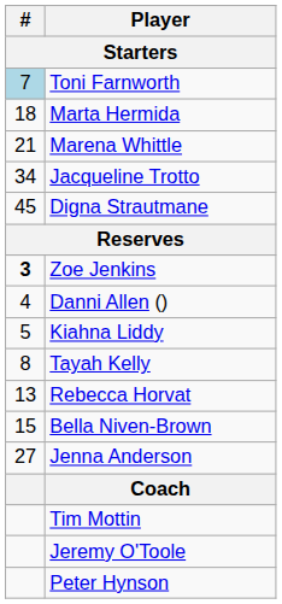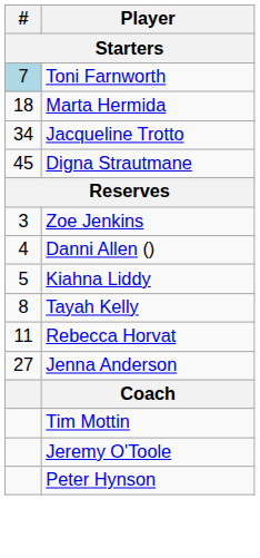 <table class="wikitable" style="text-align:center">
 <tr>
 <th scope="col" width="25px">#</th>
 <th scope="col" width="180px">Player</th>
 </tr>
 <tr>
 <th scope="col" colspan="2">Starters</th>
 </tr>
 <tr>
 <td style="background: lightblue;">7</td>
 <td style="text-align:left"><a href='#'>Toni Farnworth</a></td>
 </tr>
 <tr>
 <td>18</td>
 <td style="text-align:left"><a href='#'>Marta Hermida</a></td>
 </tr>
 <tr>
-<td>21</td>
-<td style="text-align:left"><a href='#'>Marena Whittle</a></td>
-</tr>
-<tr>
 <td>34</td>
 <td style="text-align:left"><a href='#'>Jacqueline Trotto</a></td>
 </tr>
 <tr>
 <td>45</td>
 <td style="text-align:left"><a href='#'>Digna Strautmane</a></td>
 </tr>
 <tr>
 <th scope="col" colspan="2">Reserves</th>
 </tr>
 <tr>
-<td><strong>3</strong></td>
+<td>3</td>
 <td style="text-align:left"><a href='#'>Zoe Jenkins</a></td>
 </tr>
 <tr>
 <td>4</td>
 <td style="text-align:left"><a href='#'>Danni Allen</a> ()</td>
 </tr>
 <tr>
 <td>5</td>
 <td style="text-align:left"><a href='#'>Kiahna Liddy</a></td>
 </tr>
 <tr>
 <td>8</td>
 <td style="text-align:left"><a href='#'>Tayah Kelly</a></td>
 </tr>
 <tr>
-<td>13</td>
+<td>11</td>
 <td style="text-align:left"><a href='#'>Rebecca Horvat</a></td>
-</tr>
-<tr>
-<td>15</td>
-<td style="text-align:left"><a href='#'>Bella Niven-Brown</a></td>
 </tr>
 <tr>
 <td>27</td>
 <td style="text-align:left"><a href='#'>Jenna Anderson</a></td>
 </tr>
 <tr>
 <th scope="col" width="25px"></th>
 <th scope="col" width="180px">Coach</th>
 </tr>
 <tr>
 <td></td>
 <td style="text-align:left"><a href='#'>Tim Mottin</a></td>
 </tr>
 <tr>
 <td></td>
 <td style="text-align:left"><a href='#'>Jeremy O'Toole</a></td>
 </tr>
 <tr>
 <td></td>
 <td style="text-align:left"><a href='#'>Peter Hynson</a></td>
 </tr>
 </table>
